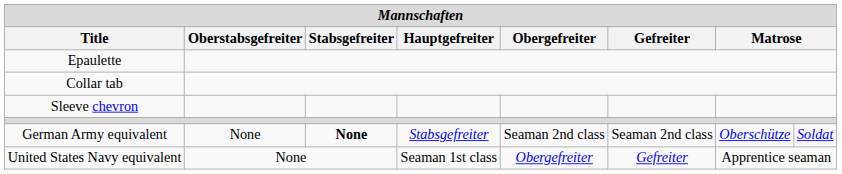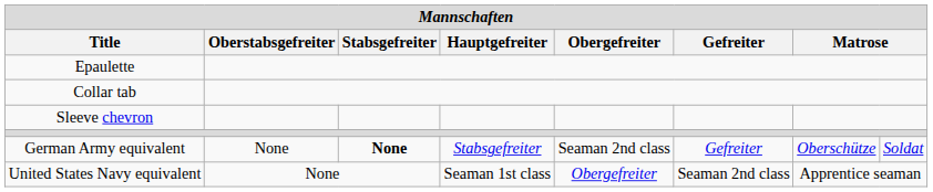 <table class="wikitable">
 <tr style="text-align:center;">
 <th colspan=9 style="background:#dadada"><em>Mannschaften</em> </th>
 </tr>
 <tr style="text-align:center;">
 <th><strong>Title</strong></th>
 <th>Oberstabsgefreiter</th>
 <th>Stabsgefreiter</th>
 <th>Hauptgefreiter</th>
 <th>Obergefreiter</th>
 <th>Gefreiter</th>
 <th colspan=2>Matrose</th>
 </tr>
 <tr style="text-align:center;">
 <td>Epaulette<br></td>
 <td colspan=7></td>
 </tr>
 <tr style="text-align:center;">
 <td>Collar tab</td>
 <td colspan=7></td>
 </tr>
 <tr style="text-align:center;">
 <td>Sleeve <a href='#'>chevron</a></td>
 <td></td>
 <td></td>
 <td></td>
 <td></td>
 <td></td>
 <td colspan=2></td>
 </tr>
 <tr style="text-align:center;">
 <td style="background:#dadada"; colspan=8></td>
 </tr>
 <tr style="text-align:center;">
 <td>German Army equivalent</td>
 <td>None</td>
 <td><strong>None</strong></td>
 <td><em><a href='#'>Stabsgefreiter</a></em></td>
 <td>Seaman 2nd class</td>
-<td>Seaman 2nd class</td>
+<td><em><a href='#'>Gefreiter</a></em></td>
 <td><em><a href='#'>Oberschütze</a></em></td>
 <td><em><a href='#'>Soldat</a></em></td>
 </tr>
 <tr style="text-align:center;">
 <td>United States Navy equivalent</td>
 <td colspan=2>None</td>
 <td>Seaman 1st class</td>
 <td><em><a href='#'>Obergefreiter</a></em></td>
-<td><em><a href='#'>Gefreiter</a></em></td>
+<td>Seaman 2nd class</td>
 <td colspan=2>Apprentice seaman</td>
 </tr>
 </table>
